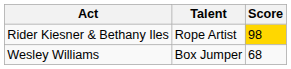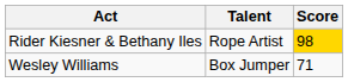 <table class="wikitable">
 <tr>
 <th>Act</th>
 <th>Talent</th>
 <th>Score</th>
 </tr>
 <tr>
 <td>Rider Kiesner & Bethany Iles</td>
 <td>Rope Artist</td>
 <td style="background:gold;">98</td>
 </tr>
 <tr>
 <td>Wesley Williams</td>
 <td>Box Jumper</td>
-<td>68</td>
+<td>71</td>
 </tr>
 </table>
